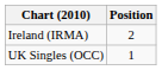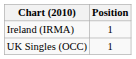 <table class="wikitable">
 <tr>
 <th>Chart (2010)</th>
 <th>Position</th>
 </tr>
 <tr>
 <td>Ireland (IRMA)</td>
-<td style="text-align:center;">2</td>
+<td style="text-align:center;">1</td>
 </tr>
 <tr>
 <td>UK Singles (OCC)</td>
 <td style="text-align:center;">1</td>
 </tr>
 </table>
